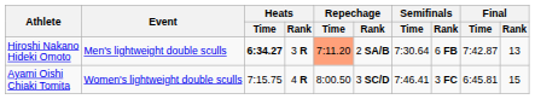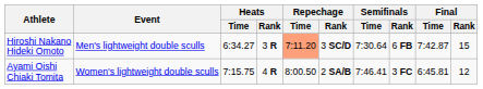 <table class="wikitable" style="font-size:90%">
 <tr>
 <th rowspan="2">Athlete</th>
 <th rowspan="2">Event</th>
 <th colspan="2">Heats</th>
 <th colspan="2">Repechage</th>
 <th colspan="2">Semifinals</th>
 <th colspan="2">Final</th>
 </tr>
 <tr style="font-size:95%">
 <th>Time</th>
 <th>Rank</th>
 <th>Time</th>
 <th>Rank</th>
 <th>Time</th>
 <th>Rank</th>
 <th>Time</th>
 <th>Rank</th>
 </tr>
 <tr align=center>
 <td align=left><a href='#'>Hiroshi Nakano</a><br><a href='#'>Hideki Omoto</a></td>
 <td align=left><a href='#'>Men's lightweight double sculls</a></td>
-<td><strong>6:34.27</strong></td>
+<td>6:34.27</td>
 <td>3 <strong>R</strong></td>
 <td style="background: lightsalmon;">7:11.20</td>
-<td>2 <strong>SA/B</strong></td>
+<td>3 <strong>SC/D</strong></td>
 <td>7:30.64</td>
 <td>6 <strong>FB</strong></td>
 <td>7:42.87</td>
-<td>13</td>
+<td>15</td>
 </tr>
 <tr align=center>
 <td align=left><a href='#'>Ayami Oishi</a><br><a href='#'>Chiaki Tomita</a></td>
 <td align=left><a href='#'>Women's lightweight double sculls</a></td>
 <td>7:15.75</td>
 <td>4 <strong>R</strong></td>
 <td>8:00.50</td>
-<td>3 <strong>SC/D</strong></td>
+<td>2 <strong>SA/B</strong></td>
 <td>7:46.41</td>
 <td>3 <strong>FC</strong></td>
 <td>6:45.81</td>
-<td>15</td>
+<td>12</td>
 </tr>
 </table>
